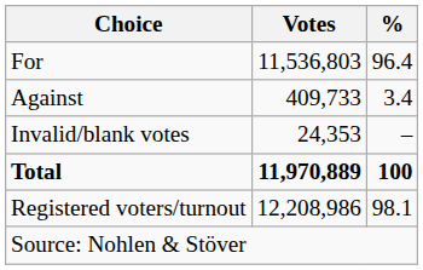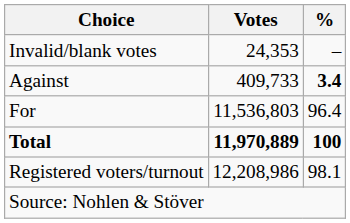 <table class=wikitable style=text-align:right>
 <tr>
 <th>Choice</th>
 <th>Votes</th>
 <th>%</th>
 </tr>
 <tr>
-<td align=left>For</td>
-<td>11,536,803</td>
-<td>96.4</td>
+<td align=left>Invalid/blank votes</td>
+<td>24,353</td>
+<td>–</td>
 </tr>
 <tr>
 <td align=left>Against</td>
 <td>409,733</td>
-<td>3.4</td>
+<td><strong>3.4</strong></td>
 </tr>
 <tr>
-<td align=left>Invalid/blank votes</td>
-<td>24,353</td>
-<td>–</td>
+<td align=left>For</td>
+<td>11,536,803</td>
+<td>96.4</td>
 </tr>
 <tr>
 <td align=left><strong>Total</strong></td>
 <td><strong>11,970,889</strong></td>
 <td><strong>100</strong></td>
 </tr>
 <tr>
 <td align=left>Registered voters/turnout</td>
 <td>12,208,986</td>
 <td>98.1</td>
 </tr>
 <tr>
 <td align=left colspan=3>Source: Nohlen & Stöver</td>
 </tr>
 </table>
